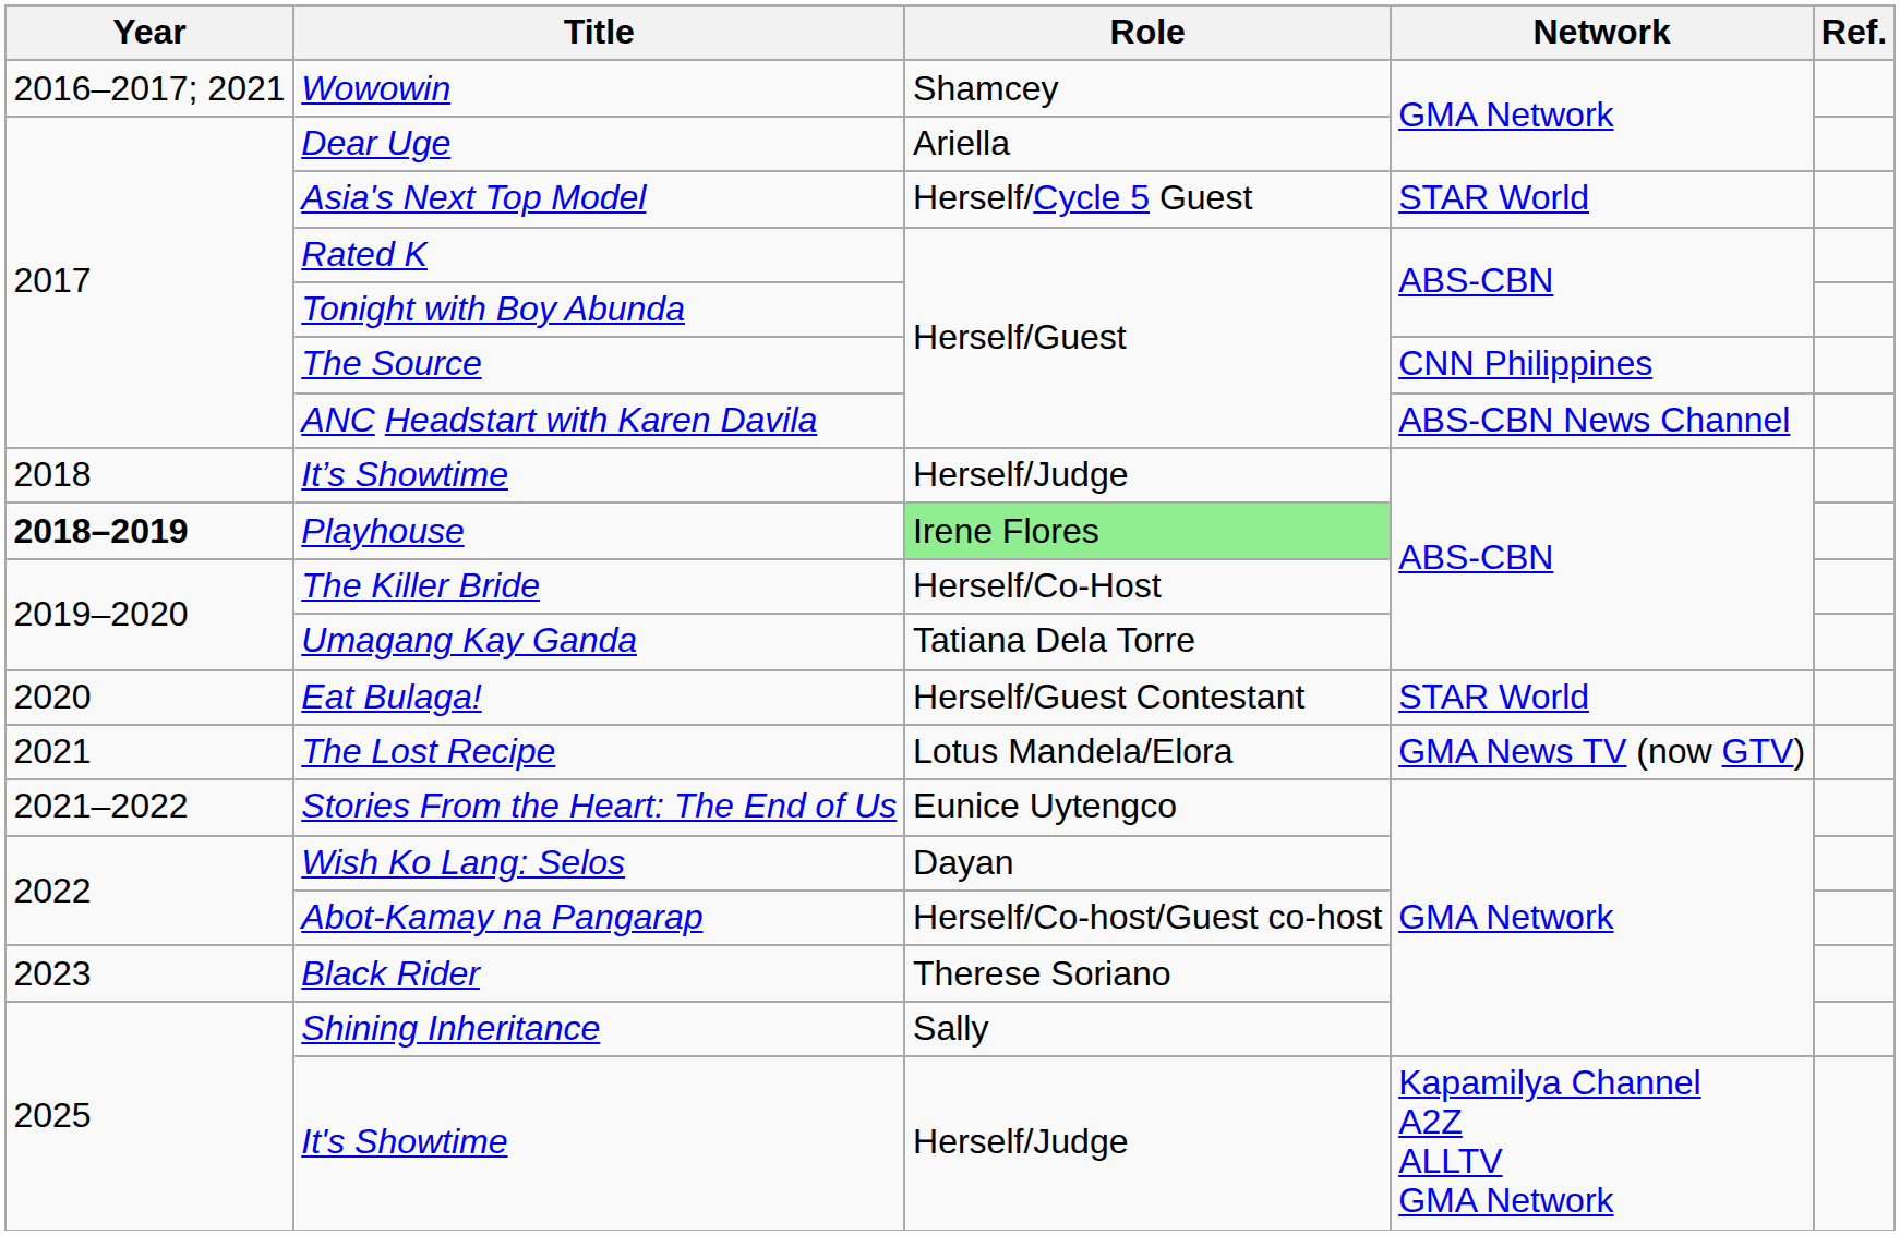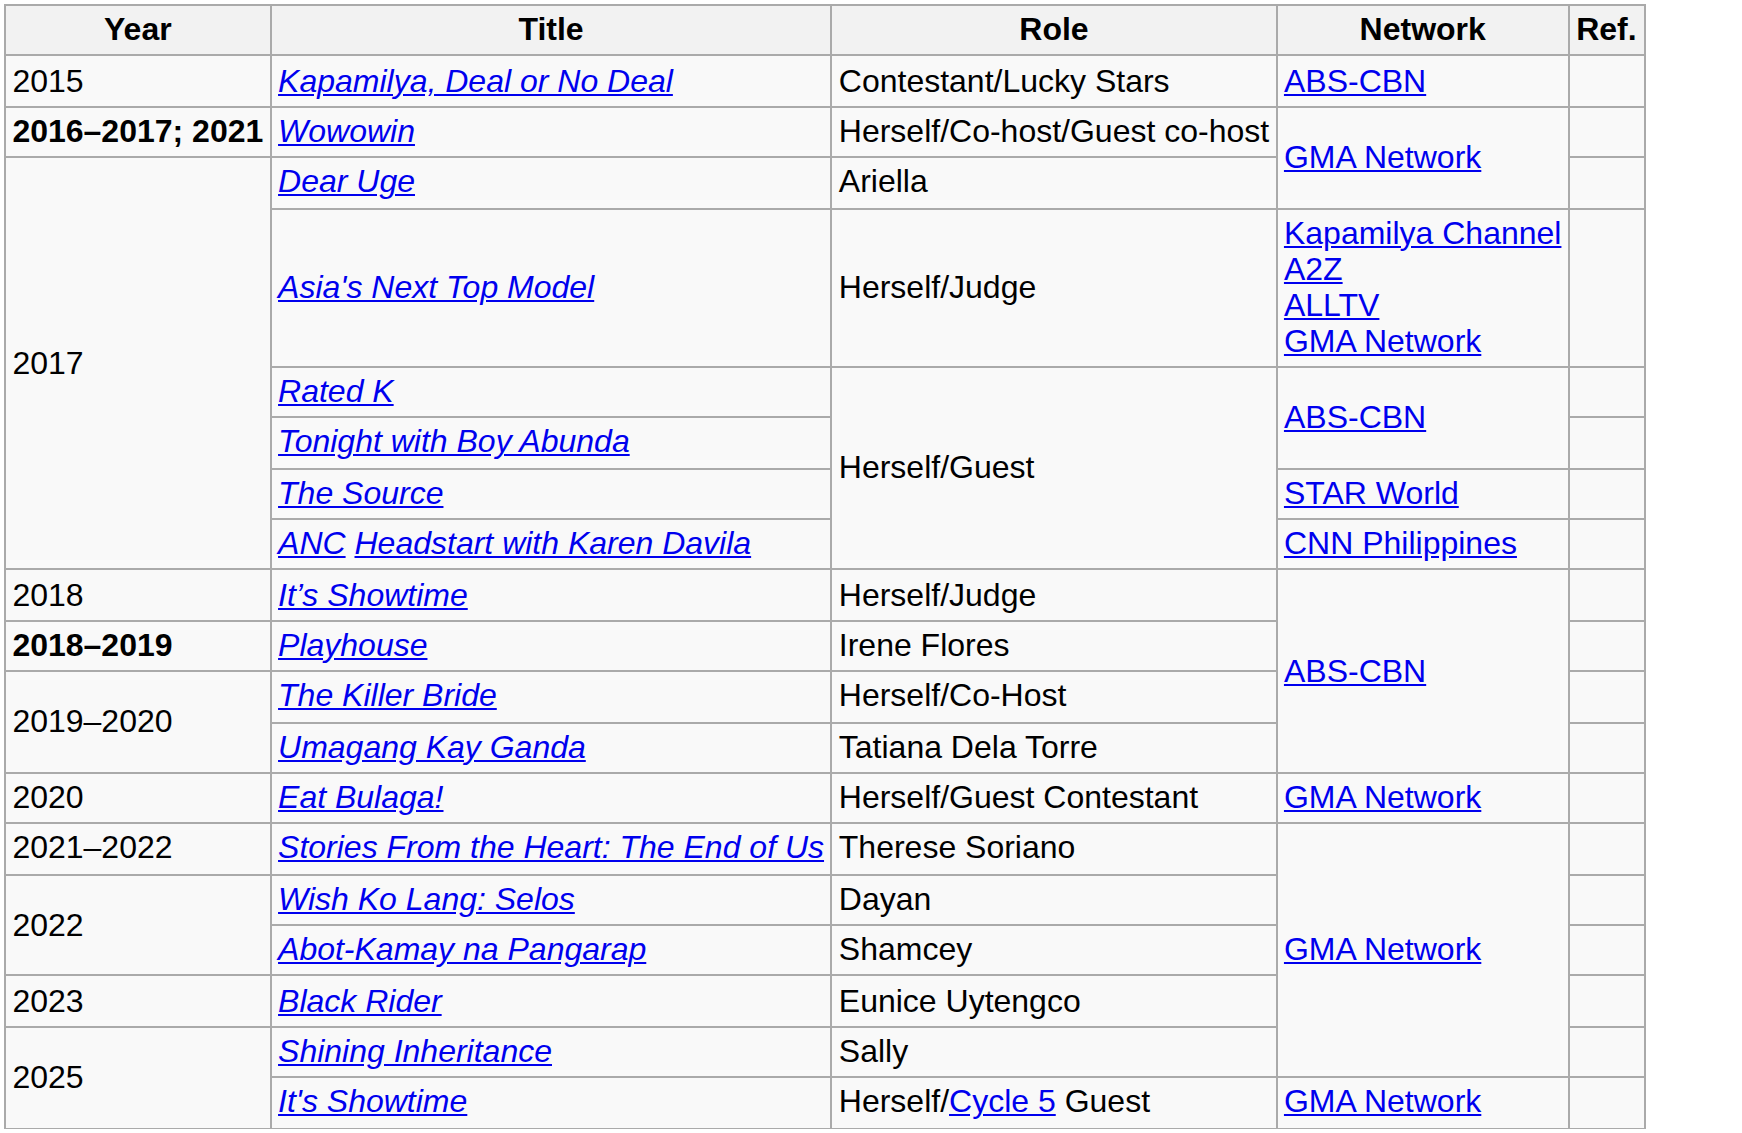 <table class="wikitable">
 <tr>
 <th>Year</th>
 <th>Title</th>
 <th>Role</th>
 <th>Network</th>
 <th>Ref.</th>
 </tr>
 <tr>
-<td>2016–2017; 2021</td>
+<td>2015</td>
+<td><em><a href='#'>Kapamilya, Deal or No Deal</a></em></td>
+<td>Contestant/Lucky Stars</td>
+<td><a href='#'>ABS-CBN</a></td>
+<td></td>
+</tr>
+<tr>
+<td><strong>2016–2017; 2021</strong></td>
 <td><em><a href='#'>Wowowin</a></em></td>
-<td>Shamcey</td>
+<td>Herself/Co-host/Guest co-host</td>
 <td rowspan="2"><a href='#'>GMA Network</a></td>
 <td></td>
 </tr>
 <tr>
 <td rowspan="6">2017</td>
 <td><em><a href='#'>Dear Uge</a></em></td>
 <td>Ariella</td>
 <td></td>
 </tr>
 <tr>
 <td><em><a href='#'>Asia's Next Top Model</a></em></td>
-<td>Herself/<a href='#'>Cycle 5</a> Guest</td>
-<td><a href='#'>STAR World</a></td>
+<td>Herself/Judge</td>
+<td><a href='#'>Kapamilya Channel</a><br><a href='#'>A2Z</a><br><a href='#'>ALLTV</a><br><a href='#'>GMA Network</a></td>
 <td rowspan="1"></td>
 </tr>
 <tr>
 <td><em><a href='#'>Rated K</a></em></td>
 <td rowspan="4">Herself/Guest</td>
 <td rowspan="2"><a href='#'>ABS-CBN</a></td>
 <td></td>
 </tr>
 <tr>
 <td><em><a href='#'>Tonight with Boy Abunda</a></em></td>
 <td></td>
 </tr>
 <tr>
 <td><em><a href='#'>The Source</a></em></td>
-<td><a href='#'>CNN Philippines</a></td>
+<td><a href='#'>STAR World</a></td>
 <td></td>
 </tr>
 <tr>
 <td><em><a href='#'>ANC</a> <a href='#'>Headstart with Karen Davila</a></em></td>
-<td><a href='#'>ABS-CBN News Channel</a></td>
+<td><a href='#'>CNN Philippines</a></td>
 <td></td>
 </tr>
 <tr>
 <td>2018</td>
 <td><em><a href='#'>It’s Showtime</a></em></td>
 <td>Herself/Judge</td>
 <td rowspan="4"><a href='#'>ABS-CBN</a></td>
 <td></td>
 </tr>
 <tr>
 <td><strong>2018–2019</strong></td>
 <td><em><a href='#'>Playhouse</a></em></td>
-<td style="background: lightgreen;">Irene Flores</td>
+<td>Irene Flores</td>
 <td></td>
 </tr>
 <tr>
 <td rowspan="2">2019–2020</td>
 <td><em><a href='#'>The Killer Bride</a></em></td>
 <td>Herself/Co-Host</td>
 <td></td>
 </tr>
 <tr>
 <td><em><a href='#'>Umagang Kay Ganda</a></em></td>
 <td>Tatiana Dela Torre</td>
 <td></td>
 </tr>
 <tr>
 <td>2020</td>
 <td><em><a href='#'>Eat Bulaga!</a></em></td>
 <td>Herself/Guest Contestant</td>
-<td><a href='#'>STAR World</a></td>
-<td></td>
-</tr>
-<tr>
-<td>2021</td>
-<td><em><a href='#'>The Lost Recipe</a></em></td>
-<td>Lotus Mandela/Elora</td>
-<td><a href='#'>GMA News TV</a> (now <a href='#'>GTV</a>)</td>
+<td><a href='#'>GMA Network</a></td>
 <td></td>
 </tr>
 <tr>
 <td>2021–2022</td>
 <td><em><a href='#'>Stories From the Heart: The End of Us</a></em></td>
-<td>Eunice Uytengco</td>
+<td>Therese Soriano</td>
 <td rowspan="5"><a href='#'>GMA Network</a></td>
 <td></td>
 </tr>
 <tr>
 <td rowspan="2">2022</td>
 <td><em><a href='#'>Wish Ko Lang: Selos</a></em></td>
 <td>Dayan</td>
 <td></td>
 </tr>
 <tr>
 <td><em><a href='#'>Abot-Kamay na Pangarap</a></em></td>
-<td>Herself/Co-host/Guest co-host</td>
+<td>Shamcey</td>
 <td></td>
 </tr>
 <tr>
 <td>2023</td>
 <td><em><a href='#'>Black Rider</a></em></td>
-<td>Therese Soriano</td>
+<td>Eunice Uytengco</td>
 <td></td>
 </tr>
 <tr>
 <td rowspan="2">2025</td>
 <td><em><a href='#'>Shining Inheritance</a></em></td>
 <td>Sally</td>
 <td></td>
 </tr>
 <tr>
 <td><em><a href='#'>It's Showtime</a></em></td>
-<td>Herself/Judge</td>
-<td><a href='#'>Kapamilya Channel</a><br><a href='#'>A2Z</a><br><a href='#'>ALLTV</a><br><a href='#'>GMA Network</a></td>
+<td>Herself/<a href='#'>Cycle 5</a> Guest</td>
+<td><a href='#'>GMA Network</a></td>
 <td></td>
 </tr>
 </table>
